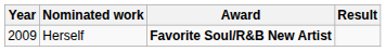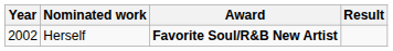 <table class="wikitable">
 <tr>
 <th>Year</th>
 <th>Nominated work</th>
 <th>Award</th>
 <th>Result</th>
 </tr>
 <tr>
-<td>2009</td>
+<td>2002</td>
 <td>Herself</td>
 <td><strong>Favorite Soul/R&B New Artist</strong></td>
 <td></td>
 </tr>
 </table>
